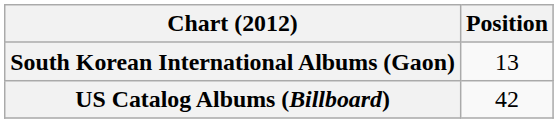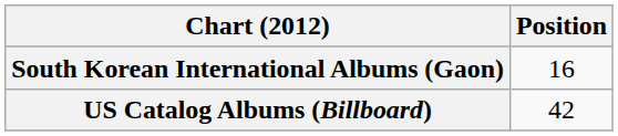 <table class="wikitable sortable plainrowheaders" style="text-align:center">
 <tr>
 <th scope="col">Chart (2012)</th>
 <th scope="col">Position</th>
 </tr>
 <tr>
 <th scope="row">South Korean International Albums (Gaon)</th>
-<td style="text-align:center;">13</td>
+<td style="text-align:center;">16</td>
 </tr>
 <tr>
 <th scope="row">US Catalog Albums (<em>Billboard</em>)</th>
 <td>42</td>
 </tr>
 </table>
